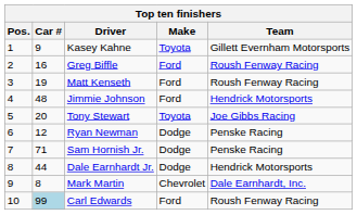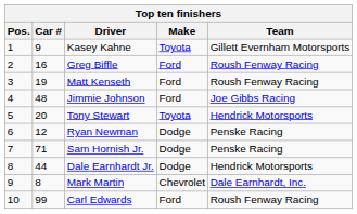 <table class="wikitable" style="font-size: 90%;">
 <tr>
 <th colspan=9>Top ten finishers</th>
 </tr>
 <tr>
 <th>Pos.</th>
 <th>Car #</th>
 <th>Driver</th>
 <th>Make</th>
 <th>Team</th>
 </tr>
 <tr>
 <td>1</td>
 <td>9</td>
 <td>Kasey Kahne</td>
 <td><a href='#'>Toyota</a></td>
 <td>Gillett Evernham Motorsports</td>
 </tr>
 <tr>
 <td>2</td>
 <td>16</td>
 <td><a href='#'>Greg Biffle</a></td>
 <td><a href='#'>Ford</a></td>
 <td><a href='#'>Roush Fenway Racing</a></td>
 </tr>
 <tr>
 <td>3</td>
 <td>19</td>
 <td><a href='#'>Matt Kenseth</a></td>
 <td>Ford</td>
 <td>Roush Fenway Racing</td>
 </tr>
 <tr>
 <td>4</td>
 <td>48</td>
 <td><a href='#'>Jimmie Johnson</a></td>
 <td>Ford</td>
-<td><a href='#'>Hendrick Motorsports</a></td>
+<td><a href='#'>Joe Gibbs Racing</a></td>
 </tr>
 <tr>
 <td>5</td>
 <td>20</td>
 <td><a href='#'>Tony Stewart</a></td>
 <td><a href='#'>Toyota</a></td>
-<td><a href='#'>Joe Gibbs Racing</a></td>
+<td><a href='#'>Hendrick Motorsports</a></td>
 </tr>
 <tr>
 <td>6</td>
 <td>12</td>
 <td><a href='#'>Ryan Newman</a></td>
 <td>Dodge</td>
 <td>Penske Racing</td>
 </tr>
 <tr>
 <td>7</td>
 <td>71</td>
 <td><a href='#'>Sam Hornish Jr.</a></td>
 <td>Dodge</td>
 <td>Penske Racing</td>
 </tr>
 <tr>
 <td>8</td>
 <td>44</td>
 <td><a href='#'>Dale Earnhardt Jr.</a></td>
 <td>Dodge</td>
 <td>Hendrick Motorsports</td>
 </tr>
 <tr>
 <td>9</td>
 <td>8</td>
 <td><a href='#'>Mark Martin</a></td>
 <td>Chevrolet</td>
 <td><a href='#'>Dale Earnhardt, Inc.</a></td>
 </tr>
 <tr>
 <td>10</td>
-<td style="background: lightblue;">99</td>
+<td>99</td>
 <td><a href='#'>Carl Edwards</a></td>
 <td>Ford</td>
 <td>Roush Fenway Racing</td>
 </tr>
 </table>
